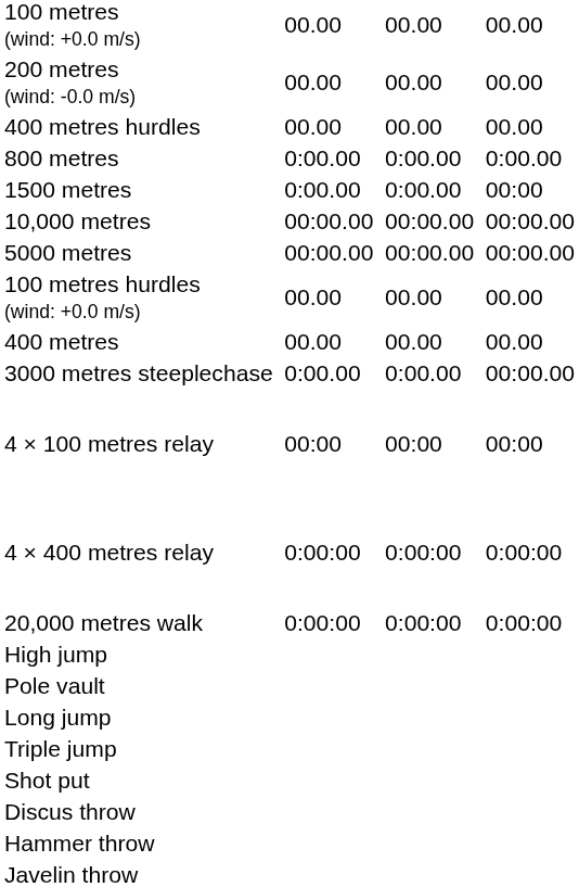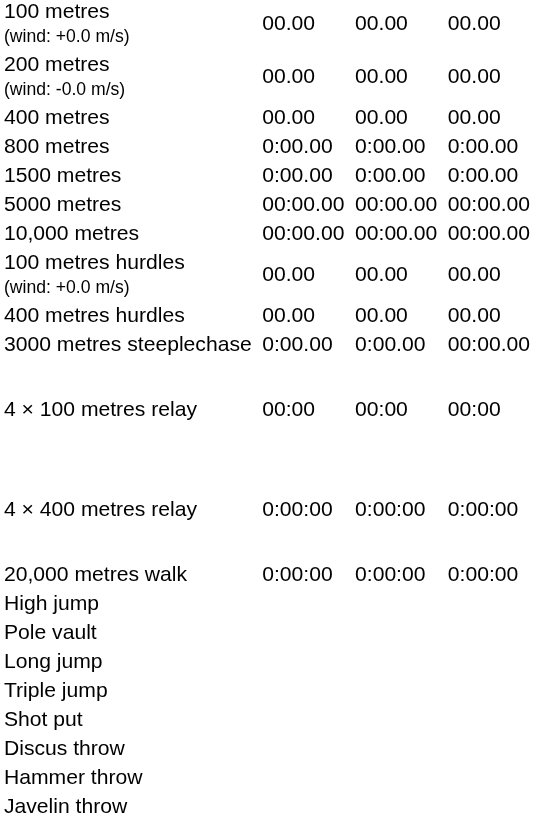 <table>
 <tr>
 <td>100 metres<br><small>(wind: +0.0 m/s)</small></td>
 <td></td>
 <td>00.00</td>
 <td></td>
 <td>00.00</td>
 <td></td>
 <td>00.00</td>
 </tr>
 <tr>
 <td>200 metres<br><small>(wind: -0.0 m/s)</small></td>
 <td></td>
 <td>00.00</td>
 <td></td>
 <td>00.00</td>
 <td></td>
 <td>00.00</td>
 </tr>
 <tr>
-<td>400 metres hurdles</td>
+<td>400 metres</td>
 <td></td>
 <td>00.00</td>
 <td></td>
 <td>00.00</td>
 <td></td>
 <td>00.00</td>
 </tr>
 <tr>
 <td>800 metres</td>
 <td></td>
 <td>0:00.00</td>
 <td></td>
 <td>0:00.00</td>
 <td></td>
 <td>0:00.00</td>
 </tr>
 <tr>
 <td>1500 metres</td>
 <td></td>
 <td>0:00.00</td>
 <td></td>
 <td>0:00.00</td>
 <td></td>
-<td>00:00</td>
+<td>0:00.00</td>
 </tr>
 <tr>
-<td>10,000 metres</td>
+<td>5000 metres</td>
 <td></td>
 <td>00:00.00</td>
 <td></td>
 <td>00:00.00</td>
 <td></td>
 <td>00:00.00</td>
 </tr>
 <tr>
-<td>5000 metres</td>
+<td>10,000 metres</td>
 <td></td>
 <td>00:00.00</td>
 <td></td>
 <td>00:00.00</td>
 <td></td>
 <td>00:00.00</td>
 </tr>
 <tr>
 <td>100 metres hurdles<br><small>(wind: +0.0 m/s)</small></td>
 <td></td>
 <td>00.00</td>
 <td></td>
 <td>00.00</td>
 <td></td>
 <td>00.00</td>
 </tr>
 <tr>
-<td>400 metres</td>
+<td>400 metres hurdles</td>
 <td></td>
 <td>00.00</td>
 <td></td>
 <td>00.00</td>
 <td></td>
 <td>00.00</td>
 </tr>
 <tr>
 <td>3000 metres steeplechase</td>
 <td></td>
 <td>0:00.00</td>
 <td></td>
 <td>0:00.00</td>
 <td></td>
 <td>00:00.00</td>
 </tr>
 <tr>
 <td>4 × 100 metres relay</td>
 <td><br> <br> <br> <br></td>
 <td>00:00</td>
 <td><br> <br> <br> <br></td>
 <td>00:00</td>
 <td><br> <br> <br> <br></td>
 <td>00:00</td>
 </tr>
 <tr>
 <td>4 × 400 metres relay</td>
 <td><br> <br> <br> <br></td>
 <td>0:00:00</td>
 <td><br> <br> <br> <br></td>
 <td>0:00:00</td>
 <td><br> <br> <br> <br></td>
 <td>0:00:00</td>
 </tr>
 <tr>
 <td>20,000 metres walk</td>
 <td></td>
 <td>0:00:00</td>
 <td></td>
 <td>0:00:00</td>
 <td></td>
 <td>0:00:00</td>
 </tr>
 <tr>
 <td>High jump</td>
 <td></td>
 <td></td>
 <td></td>
 <td></td>
 <td></td>
 <td></td>
 </tr>
 <tr>
 <td>Pole vault</td>
 <td></td>
 <td></td>
 <td></td>
 <td></td>
 <td></td>
 <td></td>
 </tr>
 <tr>
 <td>Long jump</td>
 <td></td>
 <td></td>
 <td></td>
 <td></td>
 <td></td>
 <td></td>
 </tr>
 <tr>
 <td>Triple jump</td>
 <td></td>
 <td></td>
 <td></td>
 <td></td>
 <td></td>
 <td></td>
 </tr>
 <tr>
 <td>Shot put</td>
 <td></td>
 <td></td>
 <td></td>
 <td></td>
 <td></td>
 <td></td>
 </tr>
 <tr>
 <td>Discus throw</td>
 <td></td>
 <td></td>
 <td></td>
 <td></td>
 <td></td>
 <td></td>
 </tr>
 <tr>
 <td>Hammer throw</td>
 <td></td>
 <td></td>
 <td></td>
 <td></td>
 <td></td>
 <td></td>
 </tr>
 <tr>
 <td>Javelin throw</td>
 <td></td>
 <td></td>
 <td></td>
 <td></td>
 <td></td>
 <td></td>
 </tr>
 </table>
